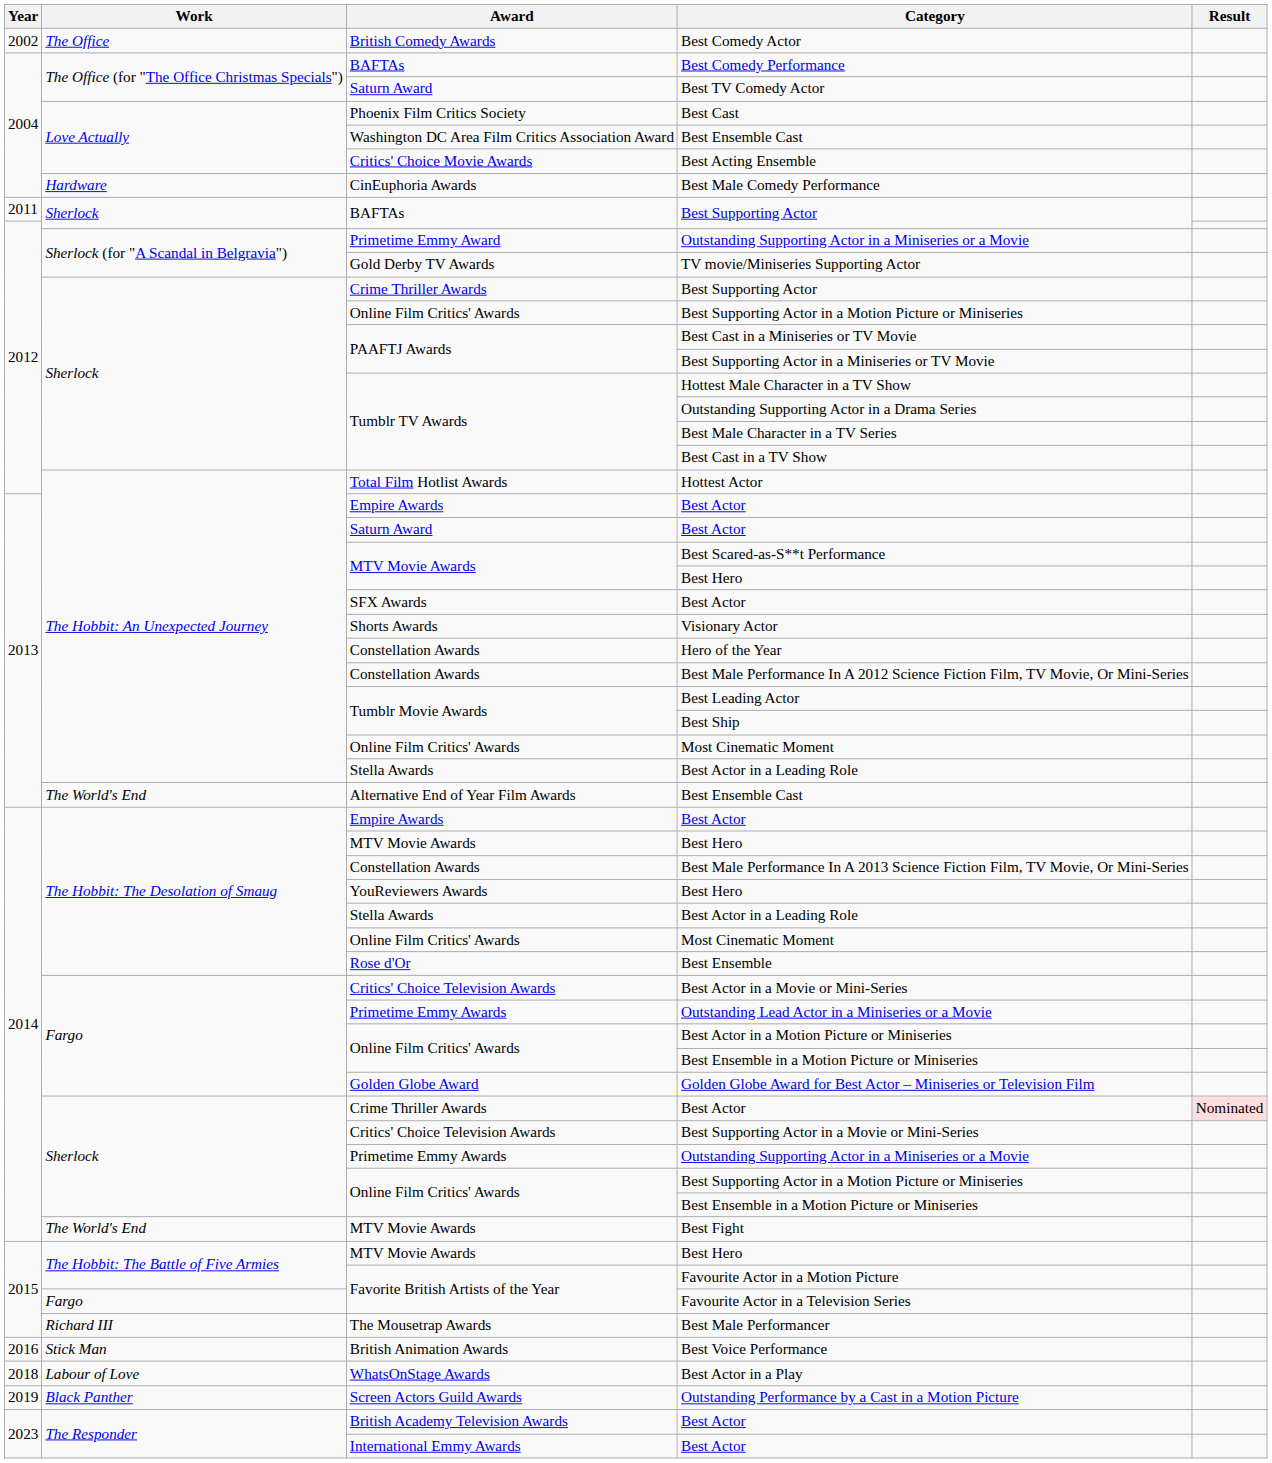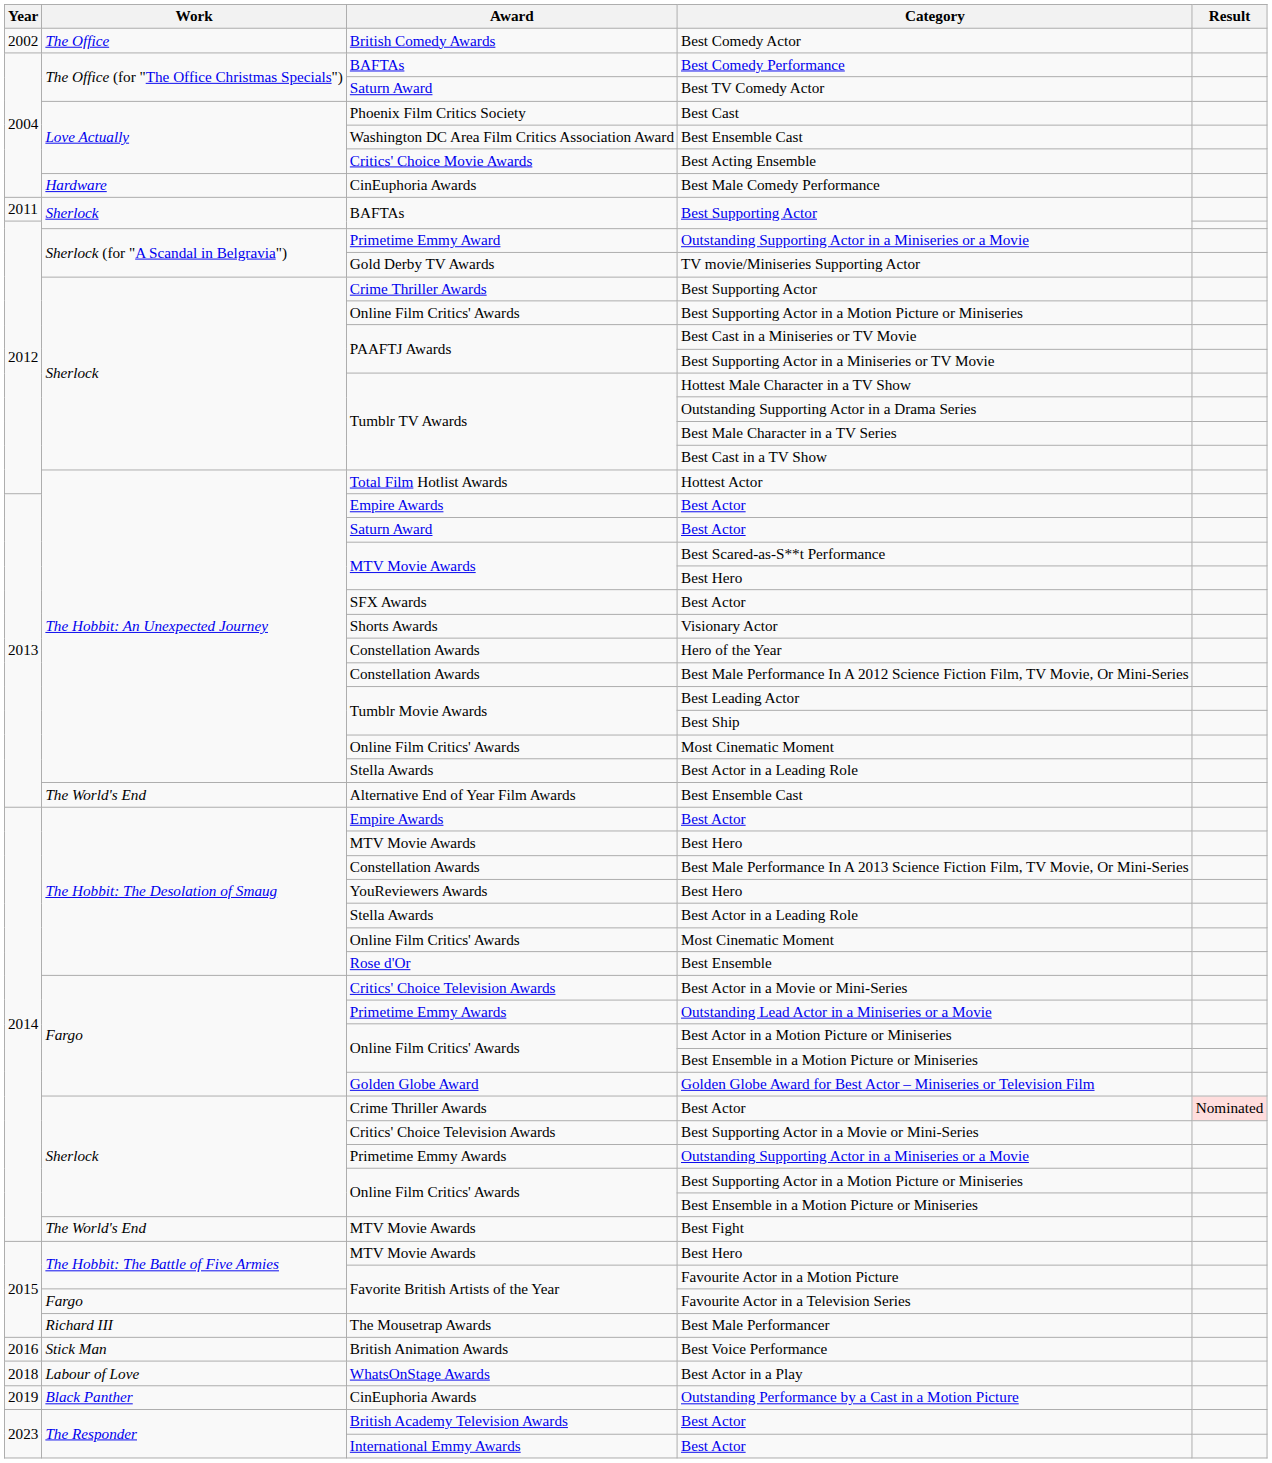 <table class="wikitable sortable">
 <tr>
 <th>Year</th>
 <th>Work</th>
 <th>Award</th>
 <th>Category</th>
 <th>Result</th>
 </tr>
 <tr>
 <td>2002</td>
 <td><em><a href='#'>The Office</a></em></td>
 <td><a href='#'>British Comedy Awards</a></td>
 <td>Best Comedy Actor</td>
 <td></td>
 </tr>
 <tr>
 <td rowspan="6">2004</td>
 <td rowspan="2"><em>The Office</em> (for "<a href='#'>The Office Christmas Specials</a>")</td>
 <td><a href='#'>BAFTAs</a></td>
 <td><a href='#'>Best Comedy Performance</a></td>
 <td></td>
 </tr>
 <tr>
 <td><a href='#'>Saturn Award</a></td>
 <td>Best TV Comedy Actor</td>
 <td></td>
 </tr>
 <tr>
 <td rowspan="3"><em><a href='#'>Love Actually</a></em></td>
 <td>Phoenix Film Critics Society</td>
 <td>Best Cast</td>
 <td></td>
 </tr>
 <tr>
 <td>Washington DC Area Film Critics Association Award</td>
 <td>Best Ensemble Cast</td>
 <td></td>
 </tr>
 <tr>
 <td><a href='#'>Critics' Choice Movie Awards</a></td>
 <td>Best Acting Ensemble</td>
 <td></td>
 </tr>
 <tr>
 <td><em><a href='#'>Hardware</a></em></td>
 <td>CinEuphoria Awards</td>
 <td>Best Male Comedy Performance</td>
 <td></td>
 </tr>
 <tr>
 <td>2011</td>
 <td rowspan="2"><em><a href='#'>Sherlock</a></em></td>
 <td rowspan="2">BAFTAs</td>
 <td rowspan="2"><a href='#'>Best Supporting Actor</a></td>
 <td></td>
 </tr>
 <tr>
 <td rowspan="12">2012</td>
 <td></td>
 </tr>
 <tr>
 <td rowspan="2"><em>Sherlock</em> (for "<a href='#'>A Scandal in Belgravia</a>")</td>
 <td><a href='#'>Primetime Emmy Award</a></td>
 <td><a href='#'>Outstanding Supporting Actor in a Miniseries or a Movie</a></td>
 <td></td>
 </tr>
 <tr>
 <td>Gold Derby TV Awards</td>
 <td>TV movie/Miniseries Supporting Actor</td>
 <td></td>
 </tr>
 <tr>
 <td rowspan="8"><em>Sherlock</em></td>
 <td><a href='#'>Crime Thriller Awards</a></td>
 <td>Best Supporting Actor</td>
 <td></td>
 </tr>
 <tr>
 <td>Online Film Critics' Awards</td>
 <td>Best Supporting Actor in a Motion Picture or Miniseries</td>
 <td></td>
 </tr>
 <tr>
 <td rowspan="2">PAAFTJ Awards</td>
 <td>Best Cast in a Miniseries or TV Movie</td>
 <td></td>
 </tr>
 <tr>
 <td>Best Supporting Actor in a Miniseries or TV Movie</td>
 <td></td>
 </tr>
 <tr>
 <td rowspan="4">Tumblr TV Awards</td>
 <td>Hottest Male Character in a TV Show</td>
 <td></td>
 </tr>
 <tr>
 <td>Outstanding Supporting Actor in a Drama Series</td>
 <td></td>
 </tr>
 <tr>
 <td>Best Male Character in a TV Series</td>
 <td></td>
 </tr>
 <tr>
 <td>Best Cast in a TV Show</td>
 <td></td>
 </tr>
 <tr>
 <td rowspan="13"><em><a href='#'>The Hobbit: An Unexpected Journey</a></em></td>
 <td><a href='#'>Total Film</a> Hotlist Awards</td>
 <td>Hottest Actor</td>
 <td></td>
 </tr>
 <tr>
 <td rowspan="13">2013</td>
 <td><a href='#'>Empire Awards</a></td>
 <td><a href='#'>Best Actor</a></td>
 <td></td>
 </tr>
 <tr>
 <td><a href='#'>Saturn Award</a></td>
 <td><a href='#'>Best Actor</a></td>
 <td></td>
 </tr>
 <tr>
 <td rowspan="2"><a href='#'>MTV Movie Awards</a></td>
 <td>Best Scared-as-S**t Performance</td>
 <td></td>
 </tr>
 <tr>
 <td>Best Hero</td>
 <td></td>
 </tr>
 <tr>
 <td>SFX Awards</td>
 <td>Best Actor</td>
 <td></td>
 </tr>
 <tr>
 <td>Shorts Awards</td>
 <td>Visionary Actor</td>
 <td></td>
 </tr>
 <tr>
 <td>Constellation Awards</td>
 <td>Hero of the Year</td>
 <td></td>
 </tr>
 <tr>
 <td>Constellation Awards</td>
 <td>Best Male Performance In A 2012 Science Fiction Film, TV Movie, Or Mini-Series</td>
 <td></td>
 </tr>
 <tr>
 <td rowspan="2">Tumblr Movie Awards</td>
 <td>Best Leading Actor</td>
 <td></td>
 </tr>
 <tr>
 <td>Best Ship</td>
 <td></td>
 </tr>
 <tr>
 <td>Online Film Critics' Awards</td>
 <td>Most Cinematic Moment</td>
 <td></td>
 </tr>
 <tr>
 <td>Stella Awards</td>
 <td>Best Actor in a Leading Role</td>
 <td></td>
 </tr>
 <tr>
 <td><em>The World's End</em></td>
 <td>Alternative End of Year Film Awards</td>
 <td>Best Ensemble Cast</td>
 <td></td>
 </tr>
 <tr>
 <td rowspan="19">2014</td>
 <td rowspan="7"><em><a href='#'>The Hobbit: The Desolation of Smaug</a></em></td>
 <td><a href='#'>Empire Awards</a></td>
 <td><a href='#'>Best Actor</a></td>
 <td></td>
 </tr>
 <tr>
 <td>MTV Movie Awards</td>
 <td>Best Hero</td>
 <td></td>
 </tr>
 <tr>
 <td>Constellation Awards</td>
 <td>Best Male Performance In A 2013 Science Fiction Film, TV Movie, Or Mini-Series</td>
 <td></td>
 </tr>
 <tr>
 <td>YouReviewers Awards</td>
 <td>Best Hero</td>
 <td></td>
 </tr>
 <tr>
 <td>Stella Awards</td>
 <td>Best Actor in a Leading Role</td>
 <td></td>
 </tr>
 <tr>
 <td>Online Film Critics' Awards</td>
 <td>Most Cinematic Moment</td>
 <td></td>
 </tr>
 <tr>
 <td><a href='#'>Rose d'Or</a></td>
 <td>Best Ensemble</td>
 <td></td>
 </tr>
 <tr>
 <td rowspan="6"><em>Fargo</em></td>
 <td><a href='#'>Critics' Choice Television Awards</a></td>
 <td>Best Actor in a Movie or Mini-Series</td>
 <td></td>
 </tr>
 <tr>
 <td><a href='#'>Primetime Emmy Awards</a></td>
 <td><a href='#'>Outstanding Lead Actor in a Miniseries or a Movie</a></td>
 <td></td>
 </tr>
 <tr>
 <td rowspan="2">Online Film Critics' Awards</td>
 <td>Best Actor in a Motion Picture or Miniseries</td>
 <td></td>
 </tr>
 <tr>
 <td>Best Ensemble in a Motion Picture or Miniseries</td>
 <td></td>
 </tr>
 <tr>
 <td><a href='#'>Golden Globe Award</a></td>
 <td><a href='#'>Golden Globe Award for Best Actor&nbsp;– Miniseries or Television Film</a></td>
 <td></td>
 </tr>
 <tr>
 <td rowspan="2">Crime Thriller Awards</td>
 <td rowspan="2">Best Actor</td>
 <td style="background:#FDD; text-align:center;" rowspan="2">Nominated</td>
 </tr>
 <tr>
 <td rowspan="5"><em>Sherlock</em></td>
 </tr>
 <tr>
 <td>Critics' Choice Television Awards</td>
 <td>Best Supporting Actor in a Movie or Mini-Series</td>
 <td></td>
 </tr>
 <tr>
 <td>Primetime Emmy Awards</td>
 <td><a href='#'>Outstanding Supporting Actor in a Miniseries or a Movie</a></td>
 <td></td>
 </tr>
 <tr>
 <td rowspan="2">Online Film Critics' Awards</td>
 <td>Best Supporting Actor in a Motion Picture or Miniseries</td>
 <td></td>
 </tr>
 <tr>
 <td>Best Ensemble in a Motion Picture or Miniseries</td>
 <td></td>
 </tr>
 <tr>
 <td><em>The World's End</em></td>
 <td>MTV Movie Awards</td>
 <td>Best Fight</td>
 <td></td>
 </tr>
 <tr>
 <td rowspan="4">2015</td>
 <td rowspan="2"><em><a href='#'>The Hobbit: The Battle of Five Armies</a></em></td>
 <td>MTV Movie Awards</td>
 <td>Best Hero</td>
 <td></td>
 </tr>
 <tr>
 <td rowspan="2">Favorite British Artists of the Year</td>
 <td>Favourite Actor in a Motion Picture</td>
 <td></td>
 </tr>
 <tr>
 <td><em>Fargo</em></td>
 <td>Favourite Actor in a Television Series</td>
 <td></td>
 </tr>
 <tr>
 <td><em>Richard III</em></td>
 <td>The Mousetrap Awards</td>
 <td>Best Male Performancer</td>
 <td></td>
 </tr>
 <tr>
 <td>2016</td>
 <td><em>Stick Man</em></td>
 <td>British Animation Awards</td>
 <td>Best Voice Performance</td>
 <td></td>
 </tr>
 <tr>
 <td>2018</td>
 <td><em>Labour of Love</em></td>
 <td><a href='#'>WhatsOnStage Awards</a></td>
 <td>Best Actor in a Play</td>
 <td></td>
 </tr>
 <tr>
 <td>2019</td>
 <td><em><a href='#'>Black Panther</a></em></td>
-<td><a href='#'>Screen Actors Guild Awards</a></td>
+<td>CinEuphoria Awards</td>
 <td><a href='#'>Outstanding Performance by a Cast in a Motion Picture</a></td>
 <td></td>
 </tr>
 <tr>
 <td rowspan="2">2023</td>
 <td rowspan="2"><em><a href='#'>The Responder</a></em></td>
 <td><a href='#'>British Academy Television Awards</a></td>
 <td><a href='#'>Best Actor</a></td>
 <td></td>
 </tr>
 <tr>
 <td><a href='#'>International Emmy Awards</a></td>
 <td><a href='#'>Best Actor</a></td>
 <td></td>
 </tr>
 </table>
